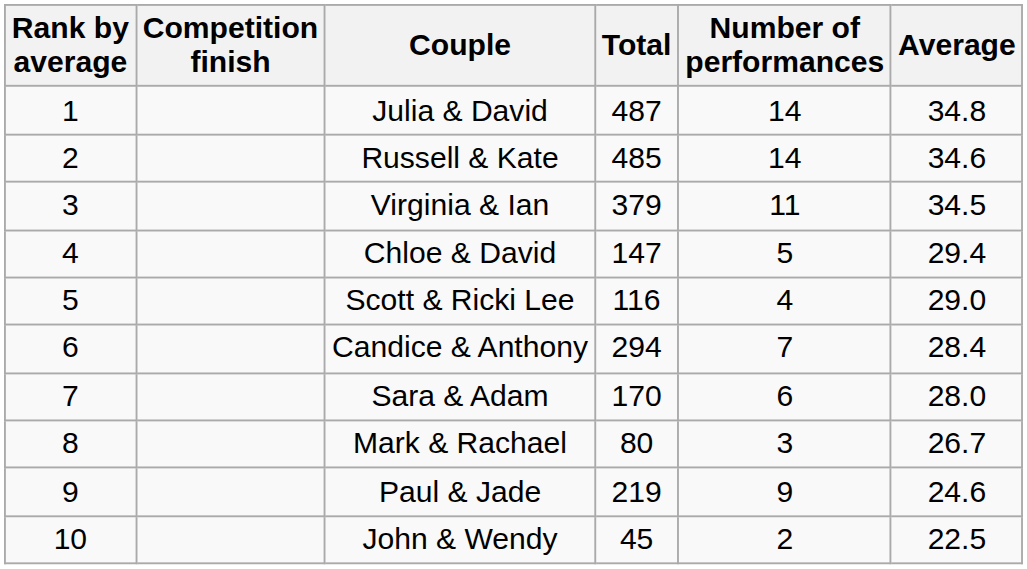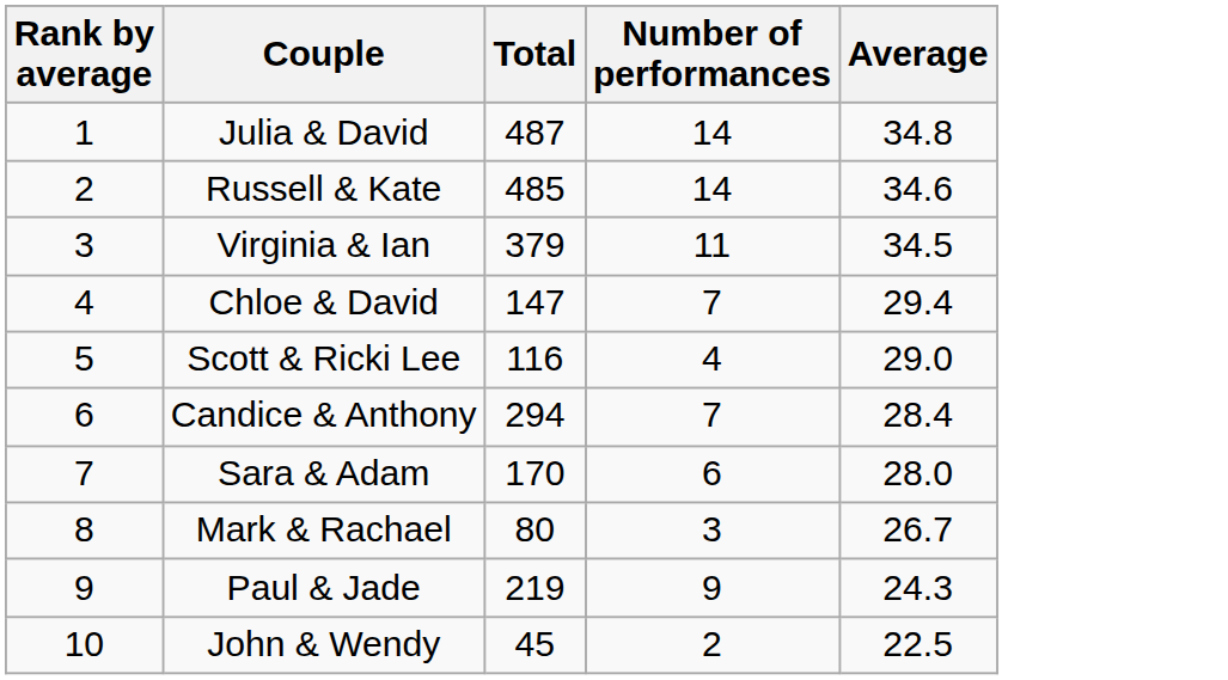 <table class="wikitable sortable" style="text-align:center;">
 <tr>
 <th>Rank by<br>average</th>
-<th>Competition<br>finish</th>
 <th>Couple</th>
 <th>Total</th>
 <th>Number of<br>performances</th>
 <th>Average</th>
 </tr>
 <tr>
 <td>1</td>
-<td></td>
 <td>Julia & David</td>
 <td>487</td>
 <td>14</td>
 <td>34.8</td>
 </tr>
 <tr>
 <td>2</td>
-<td></td>
 <td>Russell & Kate</td>
 <td>485</td>
 <td>14</td>
 <td>34.6</td>
 </tr>
 <tr>
 <td>3</td>
-<td></td>
 <td>Virginia & Ian</td>
 <td>379</td>
 <td>11</td>
 <td>34.5</td>
 </tr>
 <tr>
 <td>4</td>
-<td></td>
 <td>Chloe & David</td>
 <td>147</td>
-<td>5</td>
+<td>7</td>
 <td>29.4</td>
 </tr>
 <tr>
 <td>5</td>
-<td></td>
 <td>Scott & Ricki Lee</td>
 <td>116</td>
 <td>4</td>
 <td>29.0</td>
 </tr>
 <tr>
 <td>6</td>
-<td></td>
 <td>Candice & Anthony</td>
 <td>294</td>
 <td>7</td>
 <td>28.4</td>
 </tr>
 <tr>
 <td>7</td>
-<td></td>
 <td>Sara & Adam</td>
 <td>170</td>
 <td>6</td>
 <td>28.0</td>
 </tr>
 <tr>
 <td>8</td>
-<td></td>
 <td>Mark & Rachael</td>
 <td>80</td>
 <td>3</td>
 <td>26.7</td>
 </tr>
 <tr>
 <td>9</td>
-<td></td>
 <td>Paul & Jade</td>
 <td>219</td>
 <td>9</td>
-<td>24.6</td>
+<td>24.3</td>
 </tr>
 <tr>
 <td>10</td>
-<td></td>
 <td>John & Wendy</td>
 <td>45</td>
 <td>2</td>
 <td>22.5</td>
 </tr>
 </table>
